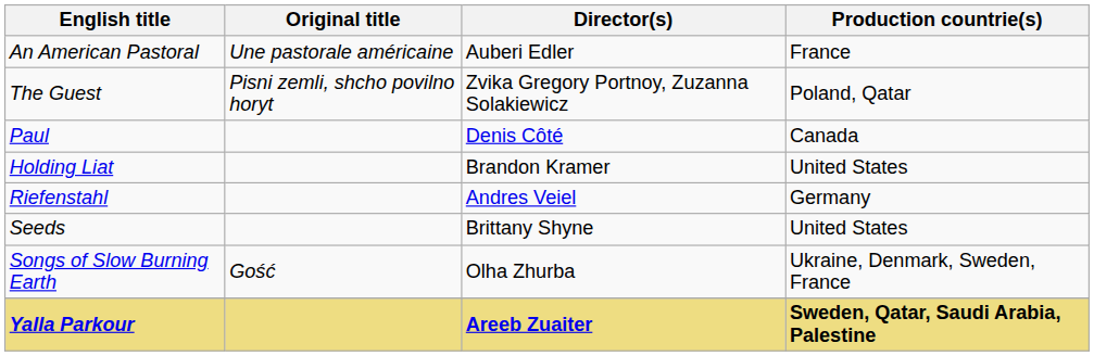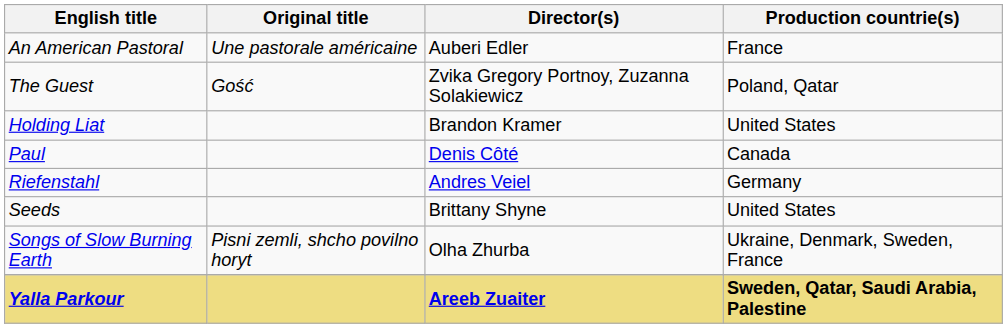 <table class="sortable wikitable" style="width:100%; margin-bottom:4px" cellpadding="5">
 <tr>
 <th scope="col">English title</th>
 <th scope="col">Original title</th>
 <th scope="col">Director(s)</th>
 <th scope="col">Production countrie(s)</th>
 </tr>
 <tr>
 <td><em>An American Pastoral</em></td>
 <td><em>Une pastorale américaine</em></td>
 <td>Auberi Edler</td>
 <td>France</td>
 </tr>
 <tr>
 <td><em>The Guest</em></td>
-<td><em>Pisni zemli, shcho povilno horyt</em></td>
+<td><em>Gość</em></td>
 <td>Zvika Gregory Portnoy, Zuzanna Solakiewicz</td>
 <td>Poland, Qatar</td>
+</tr>
+<tr>
+<td><em><a href='#'>Holding Liat</a></em></td>
+<td></td>
+<td>Brandon Kramer</td>
+<td>United States</td>
 </tr>
 <tr>
 <td><em><a href='#'>Paul</a></em></td>
 <td></td>
 <td><a href='#'>Denis Côté</a></td>
 <td>Canada</td>
-</tr>
-<tr>
-<td><em><a href='#'>Holding Liat</a></em></td>
-<td></td>
-<td>Brandon Kramer</td>
-<td>United States</td>
 </tr>
 <tr>
 <td><em><a href='#'>Riefenstahl</a></em></td>
 <td></td>
 <td><a href='#'>Andres Veiel</a></td>
 <td>Germany</td>
 </tr>
 <tr>
 <td><em>Seeds</em></td>
 <td></td>
 <td>Brittany Shyne</td>
 <td>United States</td>
 </tr>
 <tr>
 <td><em><a href='#'>Songs of Slow Burning Earth</a></em></td>
-<td><em>Gość</em></td>
+<td><em>Pisni zemli, shcho povilno horyt</em></td>
 <td>Olha Zhurba</td>
 <td>Ukraine, Denmark, Sweden, France</td>
 </tr>
 <tr>
 </tr>
 <tr style="background:#EEDD82;">
 <td><strong><em><a href='#'>Yalla Parkour</a></em></strong></td>
 <td></td>
 <td><strong><a href='#'>Areeb Zuaiter</a></strong></td>
 <td><strong>Sweden, Qatar, Saudi Arabia, Palestine</strong></td>
 </tr>
 </table>
